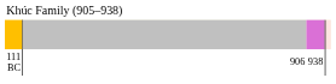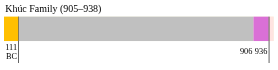 <table width="50%" cellpadding="2" cellspacing="0" style="text-align: right; font-size: 85%; border-bottom: 4px solid #FFFFFF">
 <tr>
 <td colspan="4" align="left"><big> Khúc Family (905–938)</big></td>
 </tr>
 <tr style="background-color: #F5F5DC; height:40px;">
 <td width="10" style="border-right: 1px solid #000000; background-color: #FFBF00;"> </td>
 <td width="96%" style="background:#C0C0C0"> </td>
 <td width="4%" style="background:#DA70D6"> </td>
 <td width="10" style="border-left: 1px solid #000000; background-color: #FFE4E1;"> </td>
 </tr>
 <tr>
 <td style="border-right: 1px solid #000000">111 BC</td>
 <td>906</td>
-<td>938</td>
+<td>936</td>
 <td style="border-left: 1px solid #000000"> </td>
 </tr>
 </table>
